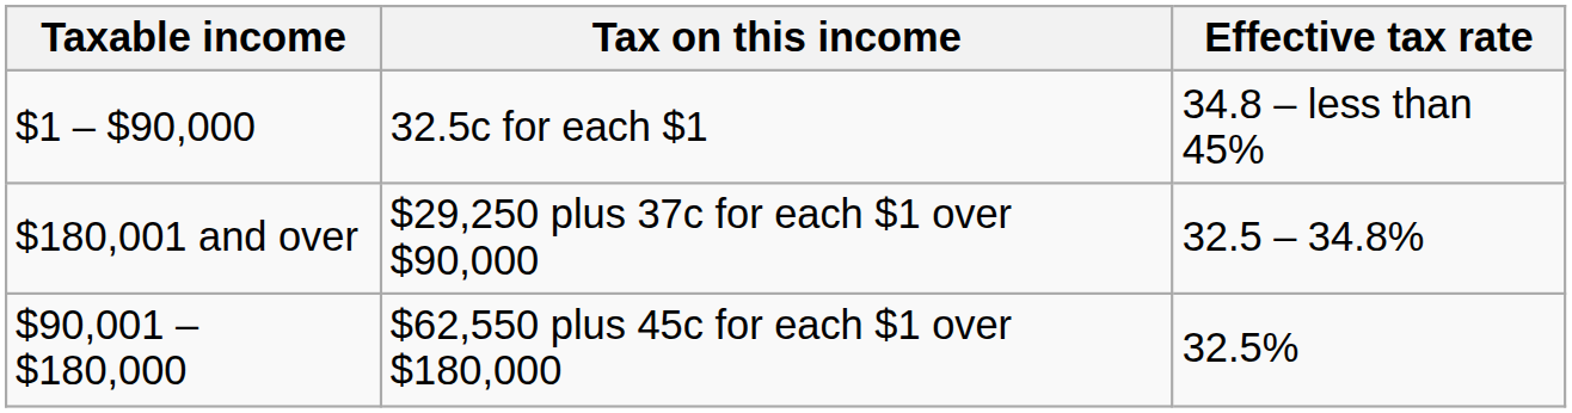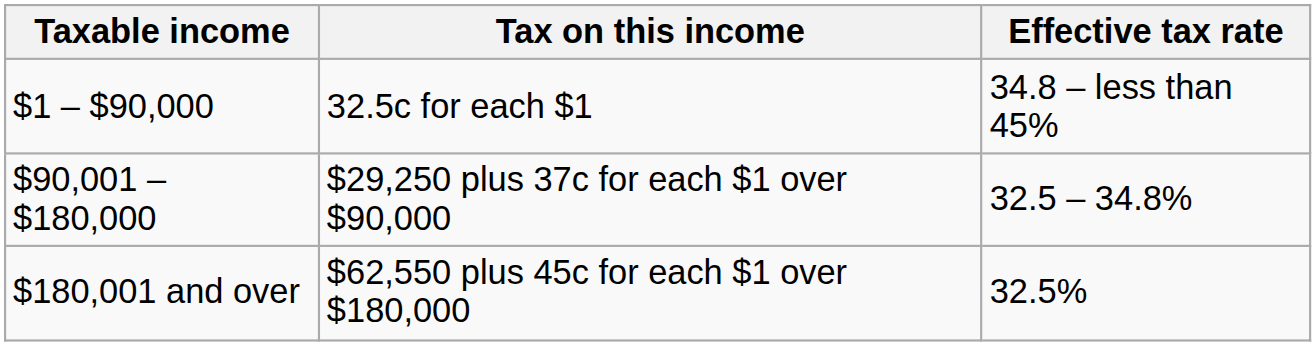 <table class="wikitable">
 <tr>
 <th>Taxable income</th>
 <th>Tax on this income</th>
 <th>Effective tax rate</th>
 </tr>
 <tr>
 <td>$1 – $90,000</td>
 <td>32.5c for each $1</td>
 <td>34.8 – less than 45%</td>
 </tr>
 <tr>
-<td>$180,001 and over</td>
+<td>$90,001 – $180,000</td>
 <td>$29,250 plus 37c for each $1 over $90,000</td>
 <td>32.5 – 34.8%</td>
 </tr>
 <tr>
-<td>$90,001 – $180,000</td>
+<td>$180,001 and over</td>
 <td>$62,550 plus 45c for each $1 over $180,000</td>
 <td>32.5%</td>
 </tr>
 </table>
